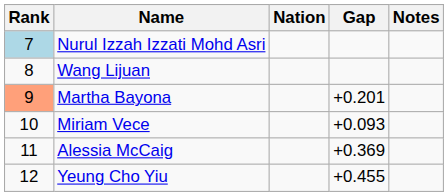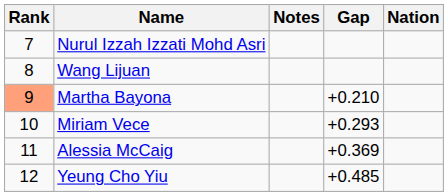 <table class="wikitable sortable" style="text-align:center">
 <tr>
 <th>Rank</th>
 <th>Name</th>
+<th>Notes</th>
+<th>Gap</th>
 <th>Nation</th>
-<th>Gap</th>
-<th>Notes</th>
 </tr>
 <tr>
-<td style="background: lightblue;">7</td>
+<td>7</td>
 <td align=left><a href='#'>Nurul Izzah Izzati Mohd Asri</a></td>
-<td align=left></td>
 <td></td>
 <td></td>
+<td align=left></td>
 </tr>
 <tr>
 <td>8</td>
 <td align=left><a href='#'>Wang Lijuan</a></td>
-<td align=left></td>
 <td></td>
 <td></td>
+<td align=left></td>
 </tr>
 <tr>
 <td style="background: lightsalmon;">9</td>
 <td align=left><a href='#'>Martha Bayona</a></td>
+<td></td>
+<td>+0.210</td>
 <td align=left></td>
-<td>+0.201</td>
-<td></td>
 </tr>
 <tr>
 <td>10</td>
 <td align=left><a href='#'>Miriam Vece</a></td>
+<td></td>
+<td>+0.293</td>
 <td align=left></td>
-<td>+0.093</td>
-<td></td>
 </tr>
 <tr>
 <td>11</td>
 <td align=left><a href='#'>Alessia McCaig</a></td>
+<td></td>
+<td>+0.369</td>
 <td align=left></td>
-<td>+0.369</td>
-<td></td>
 </tr>
 <tr>
 <td>12</td>
 <td align=left><a href='#'>Yeung Cho Yiu</a></td>
+<td></td>
+<td>+0.485</td>
 <td align=left></td>
-<td>+0.455</td>
-<td></td>
 </tr>
 </table>
